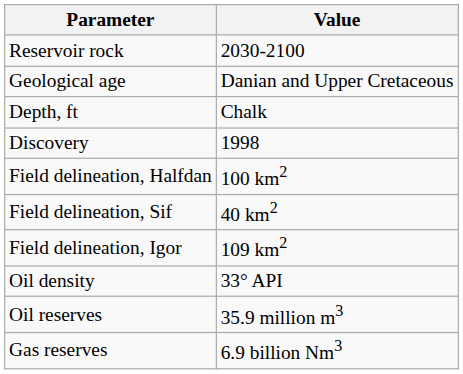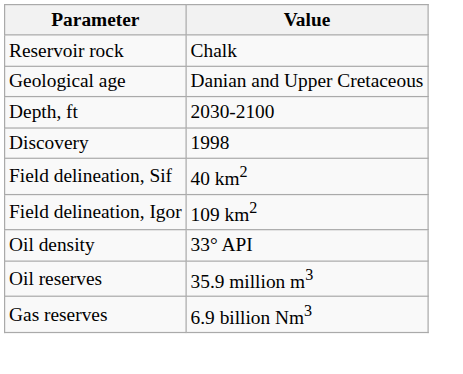 <table class="wikitable">
 <tr>
 <th>Parameter</th>
 <th>Value</th>
 </tr>
 <tr>
 <td>Reservoir rock</td>
-<td>2030-2100</td>
+<td>Chalk</td>
 </tr>
 <tr>
 <td>Geological age</td>
 <td>Danian and Upper  Cretaceous</td>
 </tr>
 <tr>
 <td>Depth, ft</td>
-<td>Chalk</td>
+<td>2030-2100</td>
 </tr>
 <tr>
 <td>Discovery</td>
 <td>1998</td>
-</tr>
-<tr>
-<td>Field  delineation, Halfdan</td>
-<td>100 km<sup>2</sup></td>
 </tr>
 <tr>
 <td>Field delineation,  Sif</td>
 <td>40 km<sup>2</sup></td>
 </tr>
 <tr>
 <td>Field delineation,  Igor</td>
 <td>109 km<sup>2</sup></td>
 </tr>
 <tr>
 <td>Oil density</td>
 <td>33° API</td>
 </tr>
 <tr>
 <td>Oil reserves</td>
 <td>35.9 million m<sup>3</sup></td>
 </tr>
 <tr>
 <td>Gas reserves</td>
 <td>6.9 billion Nm<sup>3</sup></td>
 </tr>
 </table>
